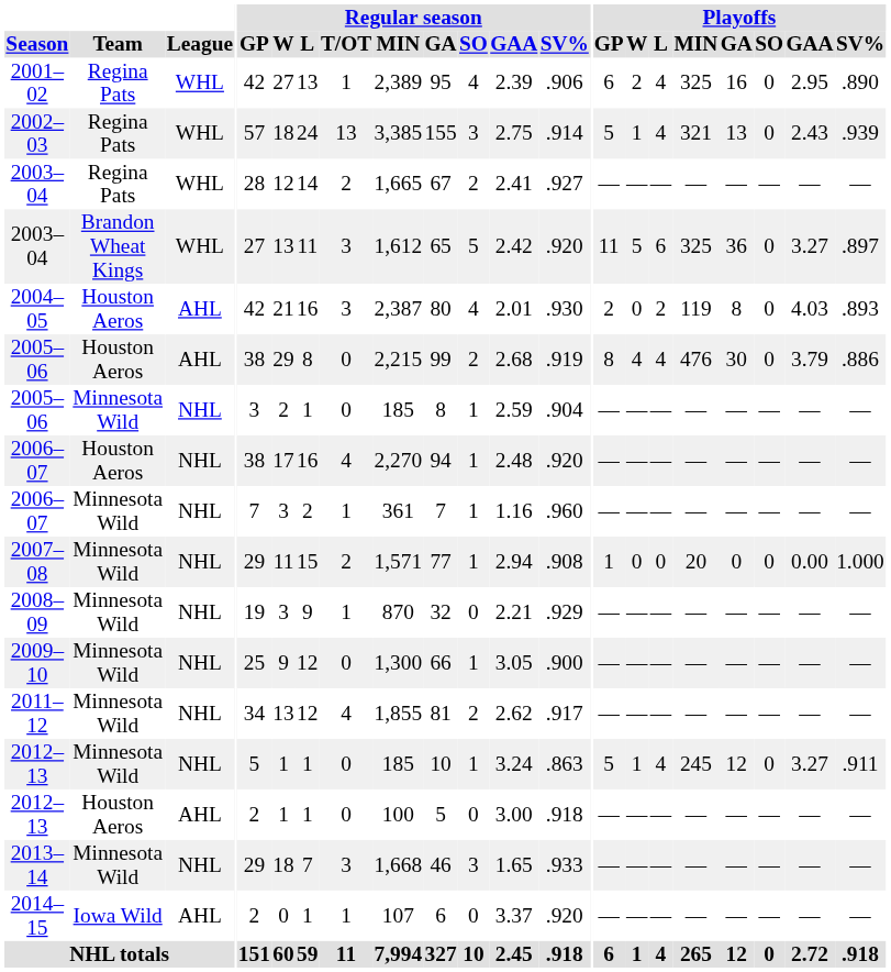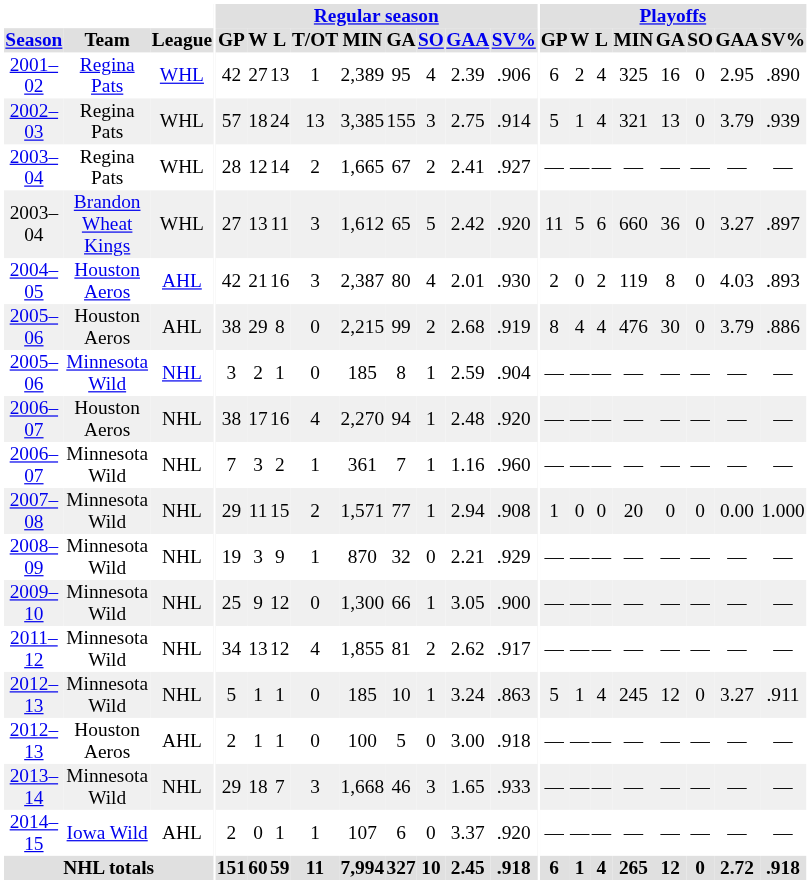 <table border="0" cellpadding="1" cellspacing="0" style="text-align:center; width:75%;">
 <tr bgcolor="#e0e0e0">
 <th colspan="3" bgcolor="#ffffff"></th>
 <th rowspan="99" bgcolor="#ffffff"></th>
 <th colspan="9" bgcolor="#e0e0e0"><a href='#'>Regular season</a></th>
 <th rowspan="99" bgcolor="#ffffff"></th>
 <th colspan="8" bgcolor="#e0e0e0"><a href='#'>Playoffs</a></th>
 </tr>
 <tr bgcolor="#e0e0e0">
 <th><a href='#'>Season</a></th>
 <th>Team</th>
 <th>League</th>
 <th>GP</th>
 <th>W</th>
 <th>L</th>
 <th>T/OT</th>
 <th>MIN</th>
 <th>GA</th>
 <th><a href='#'>SO</a></th>
 <th><a href='#'>GAA</a></th>
 <th><a href='#'>SV%</a></th>
 <th>GP</th>
 <th>W</th>
 <th>L</th>
 <th>MIN</th>
 <th>GA</th>
 <th>SO</th>
 <th>GAA</th>
 <th>SV%</th>
 </tr>
 <tr>
 <td><a href='#'>2001–02</a></td>
 <td><a href='#'>Regina Pats</a></td>
 <td><a href='#'>WHL</a></td>
 <td>42</td>
 <td>27</td>
 <td>13</td>
 <td>1</td>
 <td>2,389</td>
 <td>95</td>
 <td>4</td>
 <td>2.39</td>
 <td>.906</td>
 <td>6</td>
 <td>2</td>
 <td>4</td>
 <td>325</td>
 <td>16</td>
 <td>0</td>
 <td>2.95</td>
 <td>.890</td>
 </tr>
 <tr bgcolor="#f0f0f0">
 <td><a href='#'>2002–03</a></td>
 <td>Regina Pats</td>
 <td>WHL</td>
 <td>57</td>
 <td>18</td>
 <td>24</td>
 <td>13</td>
 <td>3,385</td>
 <td>155</td>
 <td>3</td>
 <td>2.75</td>
 <td>.914</td>
 <td>5</td>
 <td>1</td>
 <td>4</td>
 <td>321</td>
 <td>13</td>
 <td>0</td>
-<td>2.43</td>
+<td>3.79</td>
 <td>.939</td>
 </tr>
 <tr>
 <td><a href='#'>2003–04</a></td>
 <td>Regina Pats</td>
 <td>WHL</td>
 <td>28</td>
 <td>12</td>
 <td>14</td>
 <td>2</td>
 <td>1,665</td>
 <td>67</td>
 <td>2</td>
 <td>2.41</td>
 <td>.927</td>
 <td>—</td>
 <td>—</td>
 <td>—</td>
 <td>—</td>
 <td>—</td>
 <td>—</td>
 <td>—</td>
 <td>—</td>
 </tr>
 <tr bgcolor="#f0f0f0">
 <td>2003–04</td>
 <td><a href='#'>Brandon Wheat Kings</a></td>
 <td>WHL</td>
 <td>27</td>
 <td>13</td>
 <td>11</td>
 <td>3</td>
 <td>1,612</td>
 <td>65</td>
 <td>5</td>
 <td>2.42</td>
 <td>.920</td>
 <td>11</td>
 <td>5</td>
 <td>6</td>
-<td>325</td>
+<td>660</td>
 <td>36</td>
 <td>0</td>
 <td>3.27</td>
 <td>.897</td>
 </tr>
 <tr>
 <td><a href='#'>2004–05</a></td>
 <td><a href='#'>Houston Aeros</a></td>
 <td><a href='#'>AHL</a></td>
 <td>42</td>
 <td>21</td>
 <td>16</td>
 <td>3</td>
 <td>2,387</td>
 <td>80</td>
 <td>4</td>
 <td>2.01</td>
 <td>.930</td>
 <td>2</td>
 <td>0</td>
 <td>2</td>
 <td>119</td>
 <td>8</td>
 <td>0</td>
 <td>4.03</td>
 <td>.893</td>
 </tr>
 <tr bgcolor="#f0f0f0">
 <td><a href='#'>2005–06</a></td>
 <td>Houston Aeros</td>
 <td>AHL</td>
 <td>38</td>
 <td>29</td>
 <td>8</td>
 <td>0</td>
 <td>2,215</td>
 <td>99</td>
 <td>2</td>
 <td>2.68</td>
 <td>.919</td>
 <td>8</td>
 <td>4</td>
 <td>4</td>
 <td>476</td>
 <td>30</td>
 <td>0</td>
 <td>3.79</td>
 <td>.886</td>
 </tr>
 <tr>
 <td><a href='#'>2005–06</a></td>
 <td><a href='#'>Minnesota Wild</a></td>
 <td><a href='#'>NHL</a></td>
 <td>3</td>
 <td>2</td>
 <td>1</td>
 <td>0</td>
 <td>185</td>
 <td>8</td>
 <td>1</td>
 <td>2.59</td>
 <td>.904</td>
 <td>—</td>
 <td>—</td>
 <td>—</td>
 <td>—</td>
 <td>—</td>
 <td>—</td>
 <td>—</td>
 <td>—</td>
 </tr>
 <tr bgcolor="#f0f0f0">
 <td><a href='#'>2006–07</a></td>
 <td>Houston Aeros</td>
 <td>NHL</td>
 <td>38</td>
 <td>17</td>
 <td>16</td>
 <td>4</td>
 <td>2,270</td>
 <td>94</td>
 <td>1</td>
 <td>2.48</td>
 <td>.920</td>
 <td>—</td>
 <td>—</td>
 <td>—</td>
 <td>—</td>
 <td>—</td>
 <td>—</td>
 <td>—</td>
 <td>—</td>
 </tr>
 <tr>
 <td><a href='#'>2006–07</a></td>
 <td>Minnesota Wild</td>
 <td>NHL</td>
 <td>7</td>
 <td>3</td>
 <td>2</td>
 <td>1</td>
 <td>361</td>
 <td>7</td>
 <td>1</td>
 <td>1.16</td>
 <td>.960</td>
 <td>—</td>
 <td>—</td>
 <td>—</td>
 <td>—</td>
 <td>—</td>
 <td>—</td>
 <td>—</td>
 <td>—</td>
 </tr>
 <tr bgcolor="#f0f0f0">
 <td><a href='#'>2007–08</a></td>
 <td>Minnesota Wild</td>
 <td>NHL</td>
 <td>29</td>
 <td>11</td>
 <td>15</td>
 <td>2</td>
 <td>1,571</td>
 <td>77</td>
 <td>1</td>
 <td>2.94</td>
 <td>.908</td>
 <td>1</td>
 <td>0</td>
 <td>0</td>
 <td>20</td>
 <td>0</td>
 <td>0</td>
 <td>0.00</td>
 <td>1.000</td>
 </tr>
 <tr>
 <td><a href='#'>2008–09</a></td>
 <td>Minnesota Wild</td>
 <td>NHL</td>
 <td>19</td>
 <td>3</td>
 <td>9</td>
 <td>1</td>
 <td>870</td>
 <td>32</td>
 <td>0</td>
 <td>2.21</td>
 <td>.929</td>
 <td>—</td>
 <td>—</td>
 <td>—</td>
 <td>—</td>
 <td>—</td>
 <td>—</td>
 <td>—</td>
 <td>—</td>
 </tr>
 <tr bgcolor="#f0f0f0">
 <td><a href='#'>2009–10</a></td>
 <td>Minnesota Wild</td>
 <td>NHL</td>
 <td>25</td>
 <td>9</td>
 <td>12</td>
 <td>0</td>
 <td>1,300</td>
 <td>66</td>
 <td>1</td>
 <td>3.05</td>
 <td>.900</td>
 <td>—</td>
 <td>—</td>
 <td>—</td>
 <td>—</td>
 <td>—</td>
 <td>—</td>
 <td>—</td>
 <td>—</td>
 </tr>
 <tr>
 <td><a href='#'>2011–12</a></td>
 <td>Minnesota Wild</td>
 <td>NHL</td>
 <td>34</td>
 <td>13</td>
 <td>12</td>
 <td>4</td>
 <td>1,855</td>
 <td>81</td>
 <td>2</td>
 <td>2.62</td>
 <td>.917</td>
 <td>—</td>
 <td>—</td>
 <td>—</td>
 <td>—</td>
 <td>—</td>
 <td>—</td>
 <td>—</td>
 <td>—</td>
 </tr>
 <tr bgcolor="#f0f0f0">
 <td><a href='#'>2012–13</a></td>
 <td>Minnesota Wild</td>
 <td>NHL</td>
 <td>5</td>
 <td>1</td>
 <td>1</td>
 <td>0</td>
 <td>185</td>
 <td>10</td>
 <td>1</td>
 <td>3.24</td>
 <td>.863</td>
 <td>5</td>
 <td>1</td>
 <td>4</td>
 <td>245</td>
 <td>12</td>
 <td>0</td>
 <td>3.27</td>
 <td>.911</td>
 </tr>
 <tr>
 <td><a href='#'>2012–13</a></td>
 <td>Houston Aeros</td>
 <td>AHL</td>
 <td>2</td>
 <td>1</td>
 <td>1</td>
 <td>0</td>
 <td>100</td>
 <td>5</td>
 <td>0</td>
 <td>3.00</td>
 <td>.918</td>
 <td>—</td>
 <td>—</td>
 <td>—</td>
 <td>—</td>
 <td>—</td>
 <td>—</td>
 <td>—</td>
 <td>—</td>
 </tr>
 <tr bgcolor="#f0f0f0">
 <td><a href='#'>2013–14</a></td>
 <td>Minnesota Wild</td>
 <td>NHL</td>
 <td>29</td>
 <td>18</td>
 <td>7</td>
 <td>3</td>
 <td>1,668</td>
 <td>46</td>
 <td>3</td>
 <td>1.65</td>
 <td>.933</td>
 <td>—</td>
 <td>—</td>
 <td>—</td>
 <td>—</td>
 <td>—</td>
 <td>—</td>
 <td>—</td>
 <td>—</td>
 </tr>
 <tr>
 <td><a href='#'>2014–15</a></td>
 <td><a href='#'>Iowa Wild</a></td>
 <td>AHL</td>
 <td>2</td>
 <td>0</td>
 <td>1</td>
 <td>1</td>
 <td>107</td>
 <td>6</td>
 <td>0</td>
 <td>3.37</td>
 <td>.920</td>
 <td>—</td>
 <td>—</td>
 <td>—</td>
 <td>—</td>
 <td>—</td>
 <td>—</td>
 <td>—</td>
 <td>—</td>
 </tr>
 <tr bgcolor="#e0e0e0">
 <th colspan="3">NHL totals</th>
 <th>151</th>
 <th>60</th>
 <th>59</th>
 <th>11</th>
 <th>7,994</th>
 <th>327</th>
 <th>10</th>
 <th>2.45</th>
 <th>.918</th>
 <th>6</th>
 <th>1</th>
 <th>4</th>
 <th>265</th>
 <th>12</th>
 <th>0</th>
 <th>2.72</th>
 <th>.918</th>
 </tr>
 </table>
